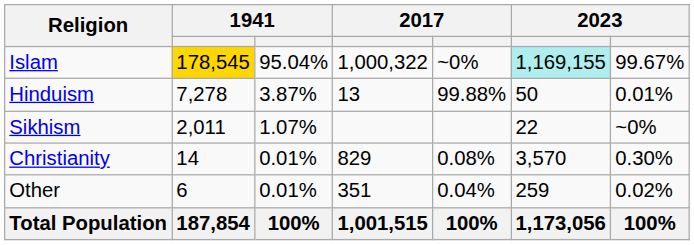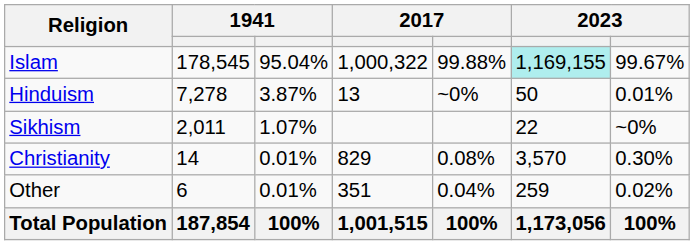 <table class="wikitable sortable">
 <tr>
 <th rowspan="2">Religion</th>
 <th colspan="2">1941</th>
 <th colspan="2">2017</th>
 <th colspan="2">2023</th>
 </tr>
 <tr>
 <th></th>
 <th></th>
 <th></th>
 <th></th>
 <th></th>
 <th></th>
 </tr>
 <tr>
 <td><a href='#'>Islam</a> </td>
-<td style="background: gold;">178,545</td>
+<td>178,545</td>
 <td>95.04%</td>
 <td>1,000,322</td>
-<td>~0%</td>
+<td>99.88%</td>
 <td style="background: paleturquoise;">1,169,155</td>
 <td>99.67%</td>
 </tr>
 <tr>
 <td><a href='#'>Hinduism</a> </td>
 <td>7,278</td>
 <td>3.87%</td>
 <td>13</td>
-<td>99.88%</td>
+<td>~0%</td>
 <td>50</td>
 <td>0.01%</td>
 </tr>
 <tr>
 <td><a href='#'>Sikhism</a> </td>
 <td>2,011</td>
 <td>1.07%</td>
 <td></td>
 <td></td>
 <td>22</td>
 <td>~0%</td>
 </tr>
 <tr>
 <td><a href='#'>Christianity</a> </td>
 <td>14</td>
 <td>0.01%</td>
 <td>829</td>
 <td>0.08%</td>
 <td>3,570</td>
 <td>0.30%</td>
 </tr>
 <tr>
 <td>Other</td>
 <td>6</td>
 <td>0.01%</td>
 <td>351</td>
 <td>0.04%</td>
 <td>259</td>
 <td>0.02%</td>
 </tr>
 <tr>
 <th>Total Population</th>
 <th>187,854</th>
 <th>100%</th>
 <th>1,001,515</th>
 <th>100%</th>
 <th>1,173,056</th>
 <th>100%</th>
 </tr>
 </table>
